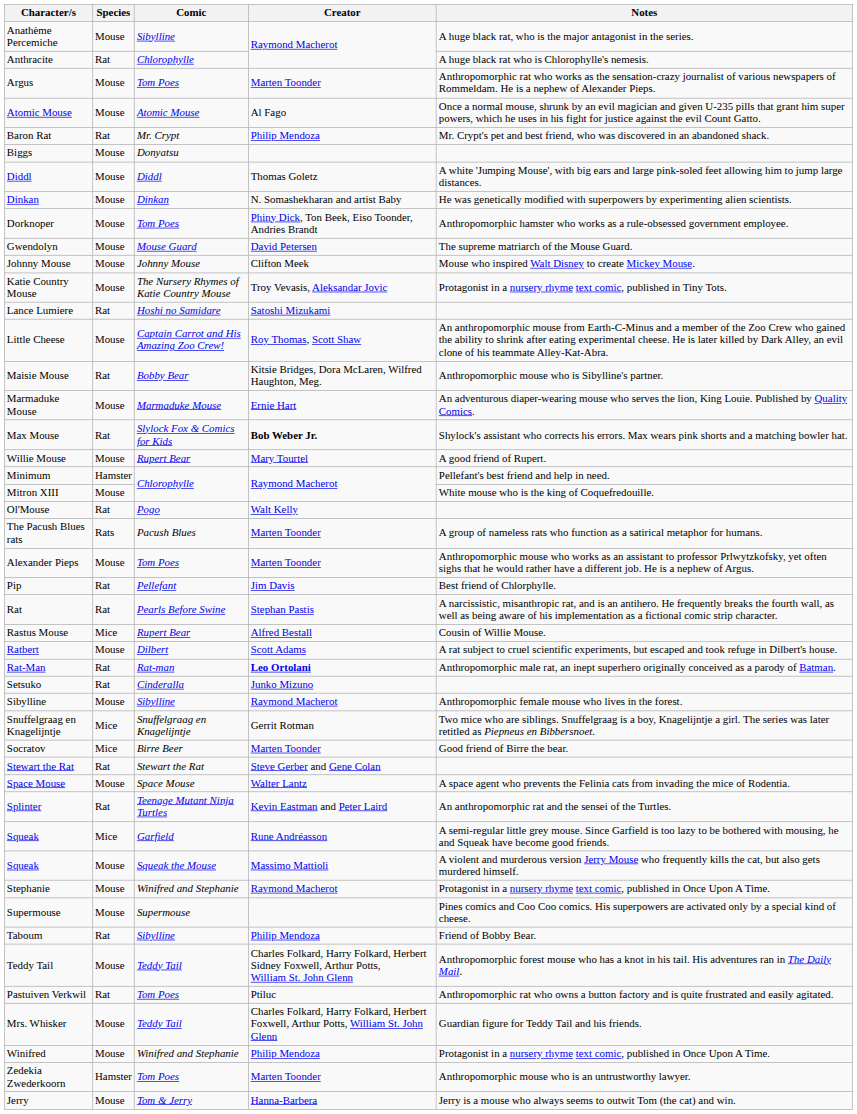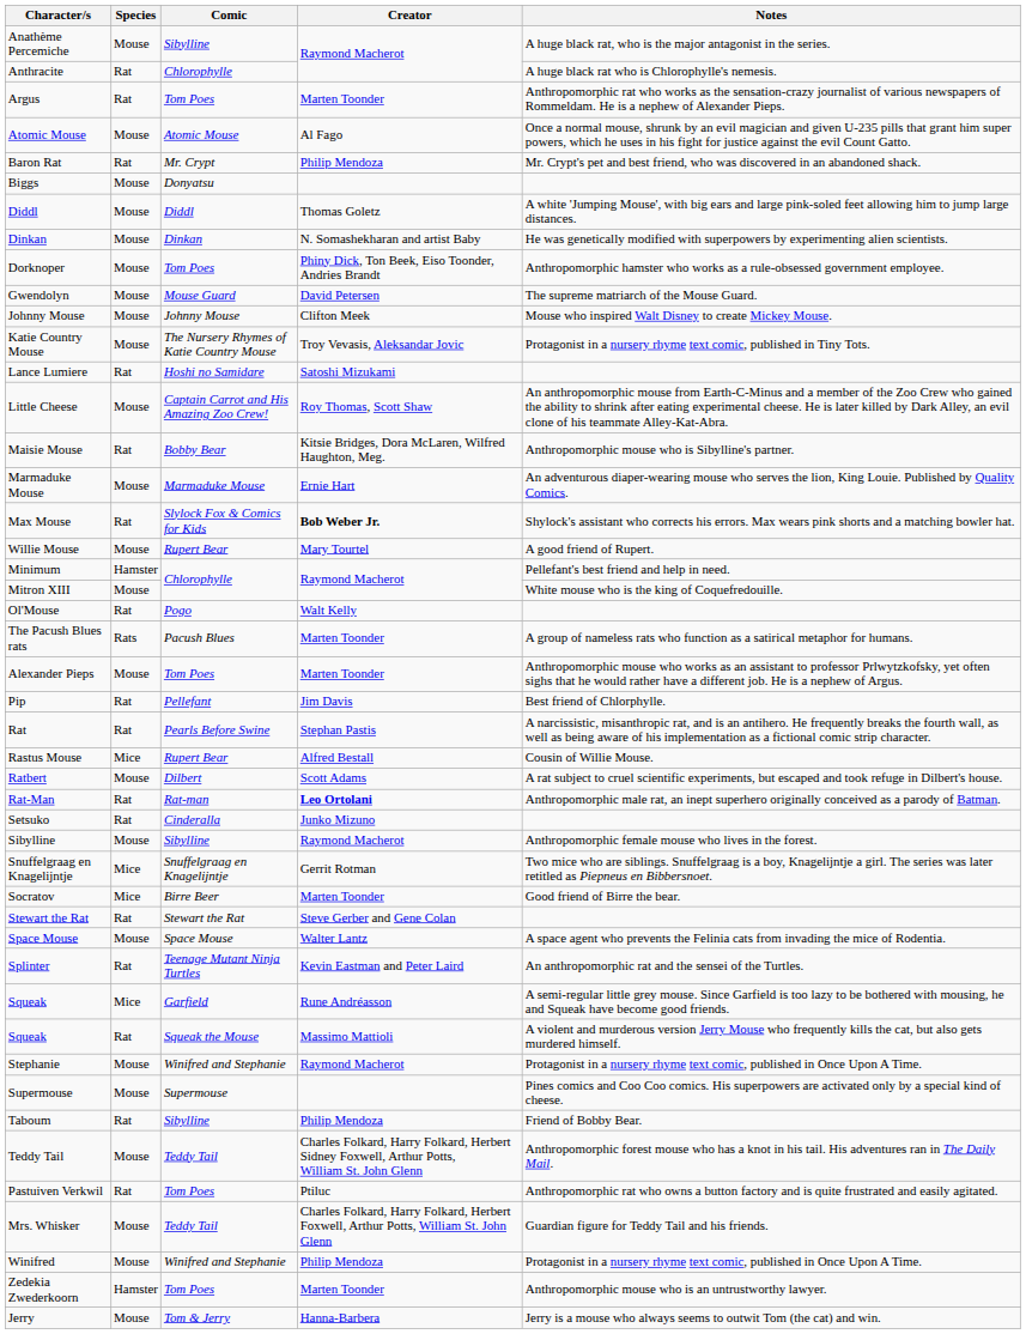 <table class="wikitable sortable">
 <tr>
 <th>Character/s</th>
 <th>Species</th>
 <th>Comic</th>
 <th>Creator</th>
 <th>Notes</th>
 </tr>
 <tr>
 <td>Anathème Percemiche</td>
 <td>Mouse</td>
 <td><em><a href='#'>Sibylline</a></em></td>
 <td rowspan="2"><a href='#'>Raymond Macherot</a></td>
 <td>A huge black rat, who is the major antagonist in the series.</td>
 </tr>
 <tr>
 <td>Anthracite</td>
 <td>Rat</td>
 <td><em><a href='#'>Chlorophylle</a></em></td>
 <td>A huge black rat who is Chlorophylle's nemesis.</td>
 </tr>
 <tr>
 <td>Argus</td>
-<td>Mouse</td>
+<td>Rat</td>
 <td><em><a href='#'>Tom Poes</a></em></td>
 <td><a href='#'>Marten Toonder</a></td>
 <td>Anthropomorphic rat who works as the sensation-crazy journalist of various newspapers of Rommeldam. He is a nephew of Alexander Pieps.</td>
 </tr>
 <tr>
 <td><a href='#'>Atomic Mouse</a></td>
 <td>Mouse</td>
 <td><em><a href='#'>Atomic Mouse</a></em></td>
 <td>Al Fago</td>
 <td>Once a normal mouse, shrunk by an evil magician and given U-235 pills that grant him super powers, which he uses in his fight for justice against the evil Count Gatto.</td>
 </tr>
 <tr>
 <td>Baron Rat</td>
 <td>Rat</td>
 <td><em>Mr. Crypt</em></td>
 <td><a href='#'>Philip Mendoza</a></td>
 <td>Mr. Crypt's pet and best friend, who was discovered in an abandoned shack.</td>
 </tr>
 <tr>
 <td>Biggs</td>
 <td>Mouse</td>
 <td><em>Donyatsu</em></td>
 <td></td>
 <td></td>
 </tr>
 <tr>
 <td><a href='#'>Diddl</a></td>
 <td>Mouse</td>
 <td><em><a href='#'>Diddl</a></em></td>
 <td>Thomas Goletz</td>
 <td>A white 'Jumping Mouse', with big ears and large pink-soled feet allowing him to jump large distances.</td>
 </tr>
 <tr>
 <td><a href='#'>Dinkan</a></td>
 <td>Mouse</td>
 <td><em><a href='#'>Dinkan</a></em></td>
 <td>N. Somashekharan and artist Baby</td>
 <td>He was genetically modified with superpowers by experimenting alien scientists.</td>
 </tr>
 <tr>
 <td>Dorknoper</td>
 <td>Mouse</td>
 <td><em><a href='#'>Tom Poes</a></em></td>
 <td><a href='#'>Phiny Dick</a>, Ton Beek, Eiso Toonder, Andries Brandt</td>
 <td>Anthropomorphic hamster who works as a rule-obsessed government employee.</td>
 </tr>
 <tr>
 <td>Gwendolyn</td>
 <td>Mouse</td>
 <td><em><a href='#'>Mouse Guard</a></em></td>
 <td><a href='#'>David Petersen</a></td>
 <td>The supreme matriarch of the Mouse Guard.</td>
 </tr>
 <tr>
 <td>Johnny Mouse</td>
 <td>Mouse</td>
 <td><em>Johnny Mouse</em></td>
 <td>Clifton Meek</td>
 <td>Mouse who inspired <a href='#'>Walt Disney</a> to create <a href='#'>Mickey Mouse</a>.</td>
 </tr>
 <tr>
 <td>Katie Country Mouse</td>
 <td>Mouse</td>
 <td><em>The Nursery Rhymes of Katie Country Mouse</em></td>
 <td>Troy Vevasis, <a href='#'>Aleksandar Jovic</a></td>
 <td>Protagonist in a <a href='#'>nursery rhyme</a> <a href='#'>text comic</a>, published in Tiny Tots.</td>
 </tr>
 <tr>
 <td>Lance Lumiere</td>
 <td>Rat</td>
 <td><em><a href='#'>Hoshi no Samidare</a></em></td>
 <td><a href='#'>Satoshi Mizukami</a></td>
 <td></td>
 </tr>
 <tr>
 <td>Little Cheese</td>
 <td>Mouse</td>
 <td><em><a href='#'>Captain Carrot and His Amazing Zoo Crew!</a></em></td>
 <td><a href='#'>Roy Thomas</a>, <a href='#'>Scott Shaw</a></td>
 <td>An anthropomorphic mouse from Earth-C-Minus and a member of the Zoo Crew who gained the ability to shrink after eating experimental cheese. He is later killed by Dark Alley, an evil clone of his teammate Alley-Kat-Abra.</td>
 </tr>
 <tr>
 <td>Maisie Mouse</td>
 <td>Rat</td>
 <td><em><a href='#'>Bobby Bear</a></em></td>
 <td>Kitsie Bridges, Dora McLaren, Wilfred Haughton, Meg.</td>
 <td>Anthropomorphic mouse who is Sibylline's partner.</td>
 </tr>
 <tr>
 <td>Marmaduke Mouse</td>
 <td>Mouse</td>
 <td><em><a href='#'>Marmaduke Mouse</a></em></td>
 <td><a href='#'>Ernie Hart</a></td>
 <td>An adventurous diaper-wearing mouse who serves the lion, King Louie. Published by <a href='#'>Quality Comics</a>.</td>
 </tr>
 <tr>
 <td>Max Mouse</td>
 <td>Rat</td>
 <td><em><a href='#'>Slylock Fox & Comics for Kids</a></em></td>
 <td><strong>Bob Weber Jr.</strong></td>
 <td>Shylock's assistant who corrects his errors. Max wears pink shorts and a matching bowler hat.</td>
 </tr>
 <tr>
 <td>Willie Mouse</td>
 <td>Mouse</td>
 <td><em><a href='#'>Rupert Bear</a></em></td>
 <td><a href='#'>Mary Tourtel</a></td>
 <td>A good friend of Rupert.</td>
 </tr>
 <tr>
 <td>Minimum</td>
 <td>Hamster</td>
 <td rowspan="2"><em><a href='#'>Chlorophylle</a></em></td>
 <td rowspan="2"><a href='#'>Raymond Macherot</a></td>
 <td>Pellefant's best friend and help in need.</td>
 </tr>
 <tr>
 <td>Mitron XIII</td>
 <td>Mouse</td>
 <td>White mouse who is the king of Coquefredouille.</td>
 </tr>
 <tr>
 <td>Ol'Mouse</td>
 <td>Rat</td>
 <td><em><a href='#'>Pogo</a></em></td>
 <td><a href='#'>Walt Kelly</a></td>
 <td></td>
 </tr>
 <tr>
 <td>The Pacush Blues rats</td>
 <td>Rats</td>
 <td><em>Pacush Blues</em></td>
 <td><a href='#'>Marten Toonder</a></td>
 <td>A group of nameless rats who function as a satirical metaphor for humans.</td>
 </tr>
 <tr>
 <td>Alexander Pieps</td>
 <td>Mouse</td>
 <td><em><a href='#'>Tom Poes</a></em></td>
 <td><a href='#'>Marten Toonder</a></td>
 <td>Anthropomorphic mouse who works as an assistant to professor Prlwytzkofsky, yet often sighs that he would rather have a different job. He is a nephew of Argus.</td>
 </tr>
 <tr>
 <td>Pip</td>
 <td>Rat</td>
 <td><em><a href='#'>Pellefant</a></em></td>
 <td><a href='#'>Jim Davis</a></td>
 <td>Best friend of Chlorphylle.</td>
 </tr>
 <tr>
 <td>Rat</td>
 <td>Rat</td>
 <td><em><a href='#'>Pearls Before Swine</a></em></td>
 <td><a href='#'>Stephan Pastis</a></td>
 <td>A narcissistic, misanthropic rat, and is an antihero. He frequently breaks the fourth wall, as well as being aware of his implementation as a fictional comic strip character.</td>
 </tr>
 <tr>
 <td>Rastus Mouse</td>
 <td>Mice</td>
 <td><em><a href='#'>Rupert Bear</a></em></td>
 <td><a href='#'>Alfred Bestall</a></td>
 <td>Cousin of Willie Mouse.</td>
 </tr>
 <tr>
 <td><a href='#'>Ratbert</a></td>
 <td>Mouse</td>
 <td><em><a href='#'>Dilbert</a></em></td>
 <td><a href='#'>Scott Adams</a></td>
 <td>A rat subject to cruel scientific experiments, but escaped and took refuge in Dilbert's house.</td>
 </tr>
 <tr>
 <td><a href='#'>Rat-Man</a></td>
 <td>Rat</td>
 <td><em><a href='#'>Rat-man</a></em></td>
 <td><strong><a href='#'>Leo Ortolani</a></strong></td>
 <td>Anthropomorphic male rat, an inept superhero originally conceived as a parody of <a href='#'>Batman</a>.</td>
 </tr>
 <tr>
 <td>Setsuko</td>
 <td>Rat</td>
 <td><em><a href='#'>Cinderalla</a></em></td>
 <td><a href='#'>Junko Mizuno</a></td>
 <td></td>
 </tr>
 <tr>
 <td>Sibylline</td>
 <td>Mouse</td>
 <td><em><a href='#'>Sibylline</a></em></td>
 <td><a href='#'>Raymond Macherot</a></td>
 <td>Anthropomorphic female mouse who lives in the forest.</td>
 </tr>
 <tr>
 <td>Snuffelgraag en Knagelijntje</td>
 <td>Mice</td>
 <td><em>Snuffelgraag en Knagelijntje</em></td>
 <td>Gerrit Rotman</td>
 <td>Two mice who are siblings. Snuffelgraag is a boy, Knagelijntje a girl. The series was later retitled as <em>Piepneus en Bibbersnoet</em>.</td>
 </tr>
 <tr>
 <td>Socratov</td>
 <td>Mice</td>
 <td><em>Birre Beer</em></td>
 <td><a href='#'>Marten Toonder</a></td>
 <td>Good friend of Birre the bear.</td>
 </tr>
 <tr>
 <td><a href='#'>Stewart the Rat</a></td>
 <td>Rat</td>
 <td><em>Stewart the Rat</em></td>
 <td><a href='#'>Steve Gerber</a> and <a href='#'>Gene Colan</a></td>
 <td></td>
 </tr>
 <tr>
 <td><a href='#'>Space Mouse</a></td>
 <td>Mouse</td>
 <td><em>Space Mouse</em></td>
 <td><a href='#'>Walter Lantz</a></td>
 <td>A space agent who prevents the Felinia cats from invading the mice of Rodentia.</td>
 </tr>
 <tr>
 <td><a href='#'>Splinter</a></td>
 <td>Rat</td>
 <td><em><a href='#'>Teenage Mutant Ninja Turtles</a></em></td>
 <td><a href='#'>Kevin Eastman</a> and <a href='#'>Peter Laird</a></td>
 <td>An anthropomorphic rat and the sensei of the Turtles.</td>
 </tr>
 <tr>
 <td><a href='#'>Squeak</a></td>
 <td>Mice</td>
 <td><em><a href='#'>Garfield</a></em></td>
 <td><a href='#'>Rune Andréasson</a></td>
 <td>A semi-regular little grey mouse. Since Garfield is too lazy to be bothered with mousing, he and Squeak have become good friends.</td>
 </tr>
 <tr>
 <td><a href='#'>Squeak</a></td>
-<td>Mouse</td>
+<td>Rat</td>
 <td><em><a href='#'>Squeak the Mouse</a></em></td>
 <td><a href='#'>Massimo Mattioli</a></td>
 <td>A violent and murderous version <a href='#'>Jerry Mouse</a> who frequently kills the cat, but also gets murdered himself.</td>
 </tr>
 <tr>
 <td>Stephanie</td>
 <td>Mouse</td>
 <td><em>Winifred and Stephanie</em></td>
 <td><a href='#'>Raymond Macherot</a></td>
 <td>Protagonist in a <a href='#'>nursery rhyme</a> <a href='#'>text comic</a>, published in Once Upon A Time.</td>
 </tr>
 <tr>
 <td>Supermouse</td>
 <td>Mouse</td>
 <td><em>Supermouse</em></td>
 <td></td>
 <td>Pines comics and Coo Coo comics. His superpowers are activated only by a special kind of cheese.</td>
 </tr>
 <tr>
 <td>Taboum</td>
 <td>Rat</td>
 <td><em><a href='#'>Sibylline</a></em></td>
 <td><a href='#'>Philip Mendoza</a></td>
 <td>Friend of Bobby Bear.</td>
 </tr>
 <tr>
 <td>Teddy Tail</td>
 <td>Mouse</td>
 <td><em><a href='#'>Teddy Tail</a></em></td>
 <td>Charles Folkard, Harry Folkard, Herbert Sidney Foxwell, Arthur Potts,<br><a href='#'>William St. John Glenn</a></td>
 <td>Anthropomorphic forest mouse who has a knot in his tail. His adventures ran in <em><a href='#'>The Daily Mail</a></em>.</td>
 </tr>
 <tr>
 <td>Pastuiven Verkwil</td>
 <td>Rat</td>
 <td><em><a href='#'>Tom Poes</a></em></td>
 <td>Ptiluc</td>
 <td>Anthropomorphic rat who owns a button factory and is quite frustrated and easily agitated.</td>
 </tr>
 <tr>
 <td>Mrs. Whisker</td>
 <td>Mouse</td>
 <td><em><a href='#'>Teddy Tail</a></em></td>
 <td>Charles Folkard, Harry Folkard, Herbert Foxwell, Arthur Potts, <a href='#'>William St. John Glenn</a></td>
 <td>Guardian figure for Teddy Tail and his friends.</td>
 </tr>
 <tr>
 <td>Winifred</td>
 <td>Mouse</td>
 <td><em>Winifred and Stephanie</em></td>
 <td><a href='#'>Philip Mendoza</a></td>
 <td>Protagonist in a <a href='#'>nursery rhyme</a> <a href='#'>text comic</a>, published in Once Upon A Time.</td>
 </tr>
 <tr>
 <td>Zedekia Zwederkoorn</td>
 <td>Hamster</td>
 <td><em><a href='#'>Tom Poes</a></em></td>
 <td><a href='#'>Marten Toonder</a></td>
 <td>Anthropomorphic mouse who is an untrustworthy lawyer.</td>
 </tr>
 <tr>
 <td>Jerry</td>
 <td>Mouse</td>
 <td><em><a href='#'>Tom & Jerry</a></em></td>
 <td><a href='#'>Hanna-Barbera</a></td>
 <td>Jerry is a mouse who always seems to outwit Tom (the cat) and win.</td>
 </tr>
 </table>
